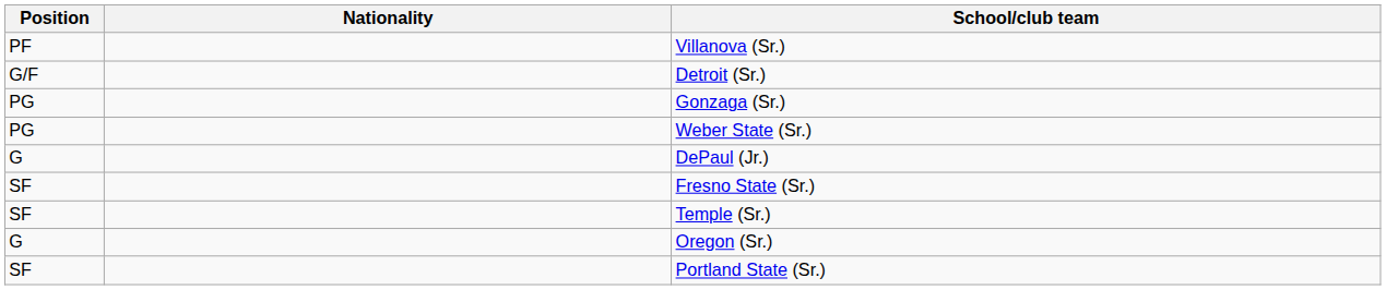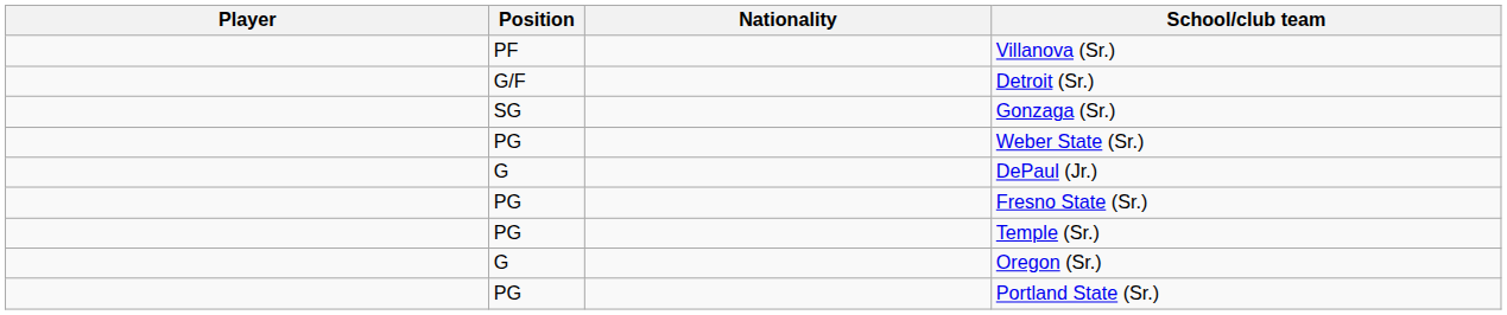 <table class="wikitable sortable sortable">
 <tr>
+<th style="width:19%;">Player</th>
 <th style="width:1%;">Position</th>
 <th style="width:16%;">Nationality</th>
 <th style="width:20%;">School/club team</th>
 </tr>
 <tr>
+<td></td>
 <td>PF</td>
 <td></td>
 <td><a href='#'>Villanova</a> (Sr.)</td>
 </tr>
 <tr>
+<td></td>
 <td>G/F</td>
 <td></td>
 <td><a href='#'>Detroit</a> (Sr.)</td>
 </tr>
 <tr>
-<td>PG</td>
+<td></td>
+<td>SG</td>
 <td></td>
 <td><a href='#'>Gonzaga</a> (Sr.)</td>
 </tr>
 <tr>
+<td></td>
 <td>PG</td>
 <td></td>
 <td><a href='#'>Weber State</a> (Sr.)</td>
 </tr>
 <tr>
+<td></td>
 <td>G</td>
 <td></td>
 <td><a href='#'>DePaul</a> (Jr.)</td>
 </tr>
 <tr>
-<td>SF</td>
+<td></td>
+<td>PG</td>
 <td></td>
 <td><a href='#'>Fresno State</a> (Sr.)</td>
 </tr>
 <tr>
-<td>SF</td>
+<td></td>
+<td>PG</td>
 <td></td>
 <td><a href='#'>Temple</a> (Sr.)</td>
 </tr>
 <tr>
+<td></td>
 <td>G</td>
 <td></td>
 <td><a href='#'>Oregon</a> (Sr.)</td>
 </tr>
 <tr>
-<td>SF</td>
+<td></td>
+<td>PG</td>
 <td><br></td>
 <td><a href='#'>Portland State</a> (Sr.)</td>
 </tr>
 </table>
